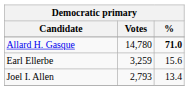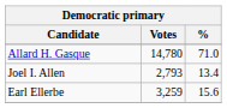 <table class="wikitable" align="left" style="margin: 1em 1em 1em 0; font-size: 95%;">
 <tr>
 <th colspan="3">Democratic primary</th>
 </tr>
 <tr>
 <th colspan="1" style="width: 170px">Candidate</th>
 <th style="width: 50px">Votes</th>
 <th style="width: 40px">%</th>
 </tr>
 <tr>
 </tr>
 <tr>
 <td><a href='#'>Allard H. Gasque</a></td>
 <td align="right">14,780</td>
-<td align="right"><strong>71.0</strong></td>
+<td align="right">71.0</td>
+</tr>
+<tr>
+<td>Joel I. Allen</td>
+<td align="right">2,793</td>
+<td align="right">13.4</td>
 </tr>
 <tr>
 <td>Earl Ellerbe</td>
 <td align="right">3,259</td>
 <td align="right">15.6</td>
 </tr>
 <tr>
-<td>Joel I. Allen</td>
-<td align="right">2,793</td>
-<td align="right">13.4</td>
-</tr>
-<tr>
 </tr>
 </table>
